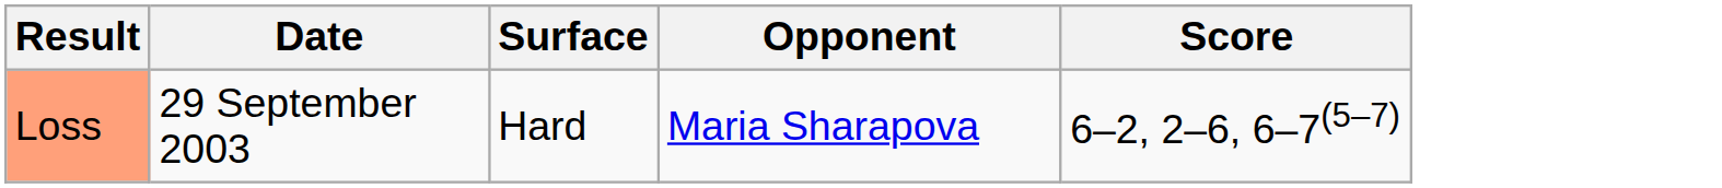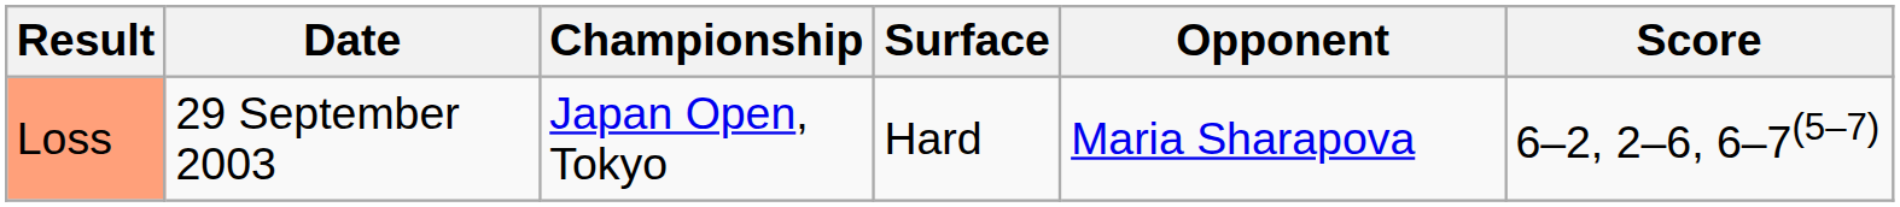 <table class="wikitable">
 <tr>
 <th width=45>Result</th>
 <th width=125>Date</th>
+<th width=100>Championship</th>
 <th>Surface</th>
 <th width=150>Opponent</th>
 <th width=130>Score</th>
 </tr>
 <tr>
 <td bgcolor=FFA07A>Loss</td>
 <td>29 September 2003</td>
+<td><a href='#'>Japan Open</a>, Tokyo</td>
 <td>Hard</td>
 <td> <a href='#'>Maria Sharapova</a></td>
 <td>6–2, 2–6, 6–7<sup>(5–7)</sup></td>
 </tr>
 </table>
